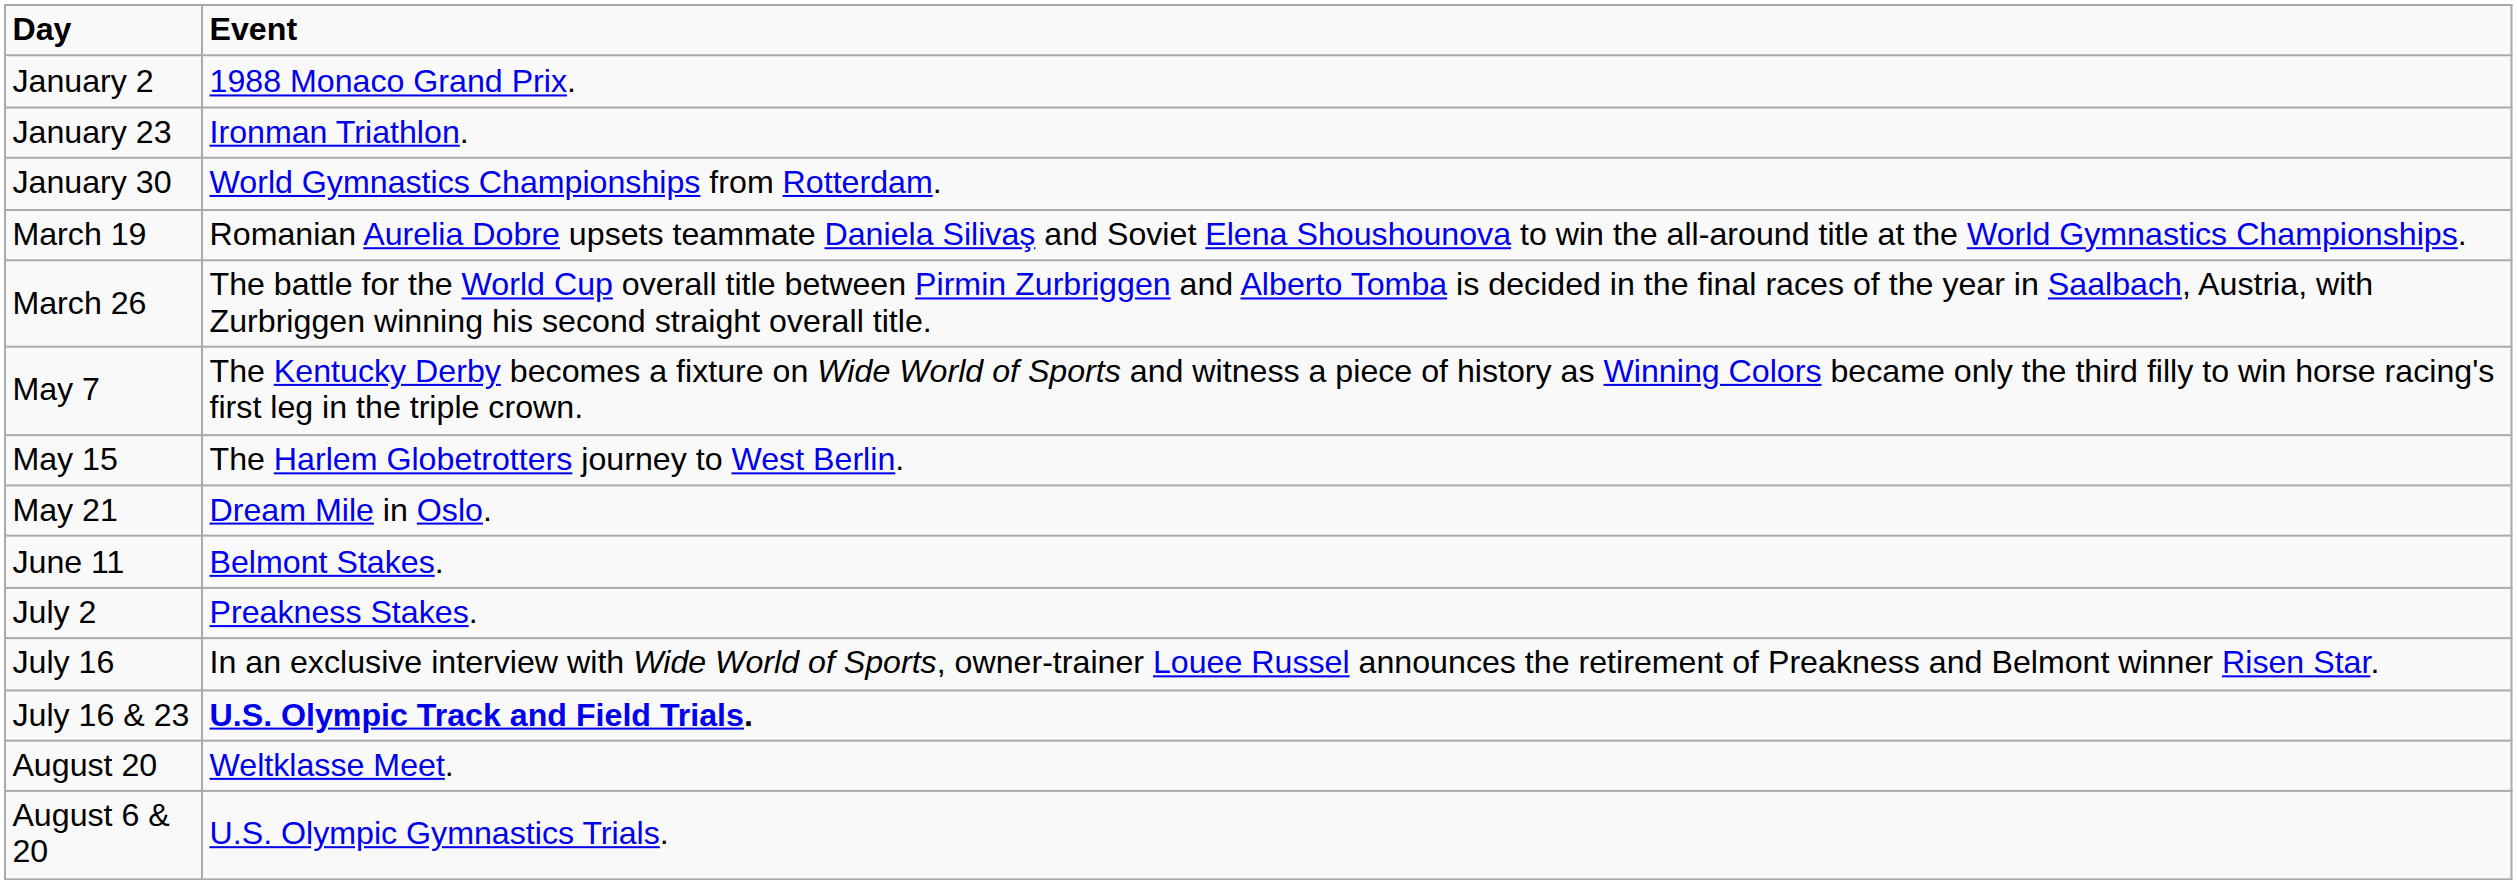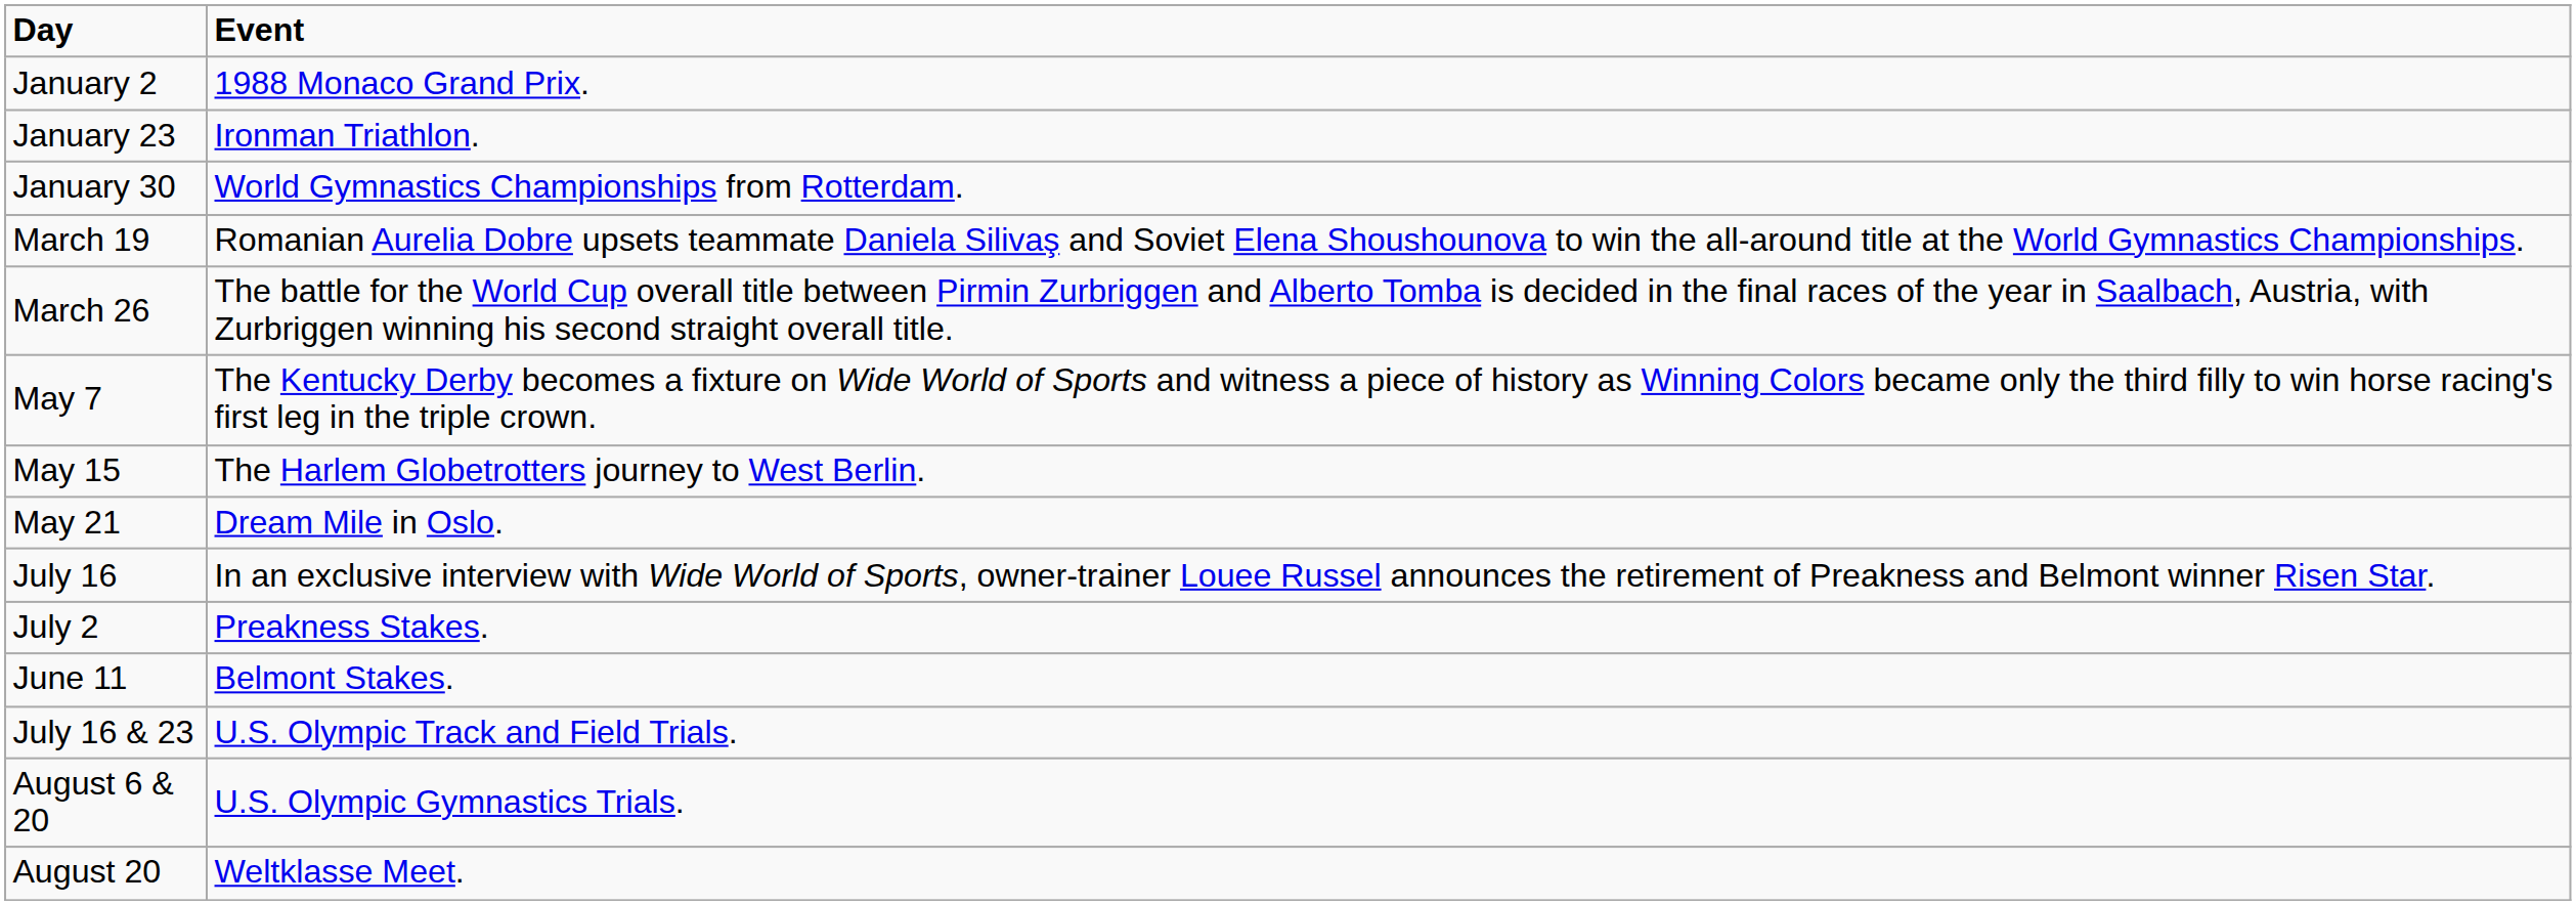 <table class="wikitable">
 <tr>
 <td><strong>Day</strong></td>
 <td><strong>Event</strong></td>
 </tr>
 <tr>
 <td>January 2</td>
 <td><a href='#'>1988 Monaco Grand Prix</a>.</td>
 </tr>
 <tr>
 <td>January 23</td>
 <td><a href='#'>Ironman Triathlon</a>.</td>
 </tr>
 <tr>
 <td>January 30</td>
 <td><a href='#'>World Gymnastics Championships</a> from <a href='#'>Rotterdam</a>.</td>
 </tr>
 <tr>
 <td>March 19</td>
 <td>Romanian <a href='#'>Aurelia Dobre</a> upsets teammate <a href='#'>Daniela Silivaş</a> and Soviet <a href='#'>Elena Shoushounova</a> to win the all-around title at the <a href='#'>World Gymnastics Championships</a>.</td>
 </tr>
 <tr>
 <td>March 26</td>
 <td>The battle for the <a href='#'>World Cup</a> overall title between <a href='#'>Pirmin Zurbriggen</a> and <a href='#'>Alberto Tomba</a> is decided in the final races of the year in <a href='#'>Saalbach</a>, Austria, with Zurbriggen winning his second straight overall title.</td>
 </tr>
 <tr>
 <td>May 7</td>
 <td>The <a href='#'>Kentucky Derby</a> becomes a fixture on <em>Wide World of Sports</em> and witness a piece of history as <a href='#'>Winning Colors</a> became only the third filly to win horse racing's first leg in the triple crown.</td>
 </tr>
 <tr>
 <td>May 15</td>
 <td>The <a href='#'>Harlem Globetrotters</a> journey to <a href='#'>West Berlin</a>.</td>
 </tr>
 <tr>
 <td>May 21</td>
 <td><a href='#'>Dream Mile</a> in <a href='#'>Oslo</a>.</td>
 </tr>
 <tr>
-<td>June 11</td>
-<td><a href='#'>Belmont Stakes</a>.</td>
+<td>July 16</td>
+<td>In an exclusive interview with <em>Wide World of Sports</em>, owner-trainer <a href='#'>Louee Russel</a> announces the retirement of Preakness and Belmont winner <a href='#'>Risen Star</a>.</td>
 </tr>
 <tr>
 <td>July 2</td>
 <td><a href='#'>Preakness Stakes</a>.</td>
 </tr>
 <tr>
-<td>July 16</td>
-<td>In an exclusive interview with <em>Wide World of Sports</em>, owner-trainer <a href='#'>Louee Russel</a> announces the retirement of Preakness and Belmont winner <a href='#'>Risen Star</a>.</td>
+<td>June 11</td>
+<td><a href='#'>Belmont Stakes</a>.</td>
 </tr>
 <tr>
 <td>July 16 & 23</td>
-<td><strong><a href='#'>U.S. Olympic Track and Field Trials</a>.</strong></td>
+<td><a href='#'>U.S. Olympic Track and Field Trials</a>.</td>
+</tr>
+<tr>
+<td>August 6 & 20</td>
+<td><a href='#'>U.S. Olympic Gymnastics Trials</a>.</td>
 </tr>
 <tr>
 <td>August 20</td>
 <td><a href='#'>Weltklasse Meet</a>.</td>
 </tr>
-<tr>
-<td>August 6 & 20</td>
-<td><a href='#'>U.S. Olympic Gymnastics Trials</a>.</td>
-</tr>
 </table>
